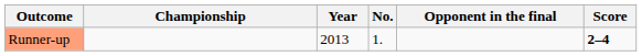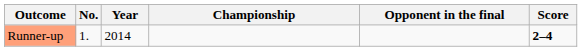 <table class="wikitable sortable">
 <tr>
 <th width="80">Outcome</th>
+<th width="20">No.</th>
+<th width="50">Year</th>
 <th width="250">Championship</th>
-<th width="50">Year</th>
-<th width="20">No.</th>
 <th width="200">Opponent in the final</th>
 <th width="50">Score</th>
 </tr>
 <tr>
 <td style="background:#ffa07a">Runner-up</td>
+<td>1.</td>
+<td>2014</td>
 <td></td>
-<td>2013</td>
-<td>1.</td>
 <td> </td>
 <td><strong>2–4</strong></td>
 </tr>
 </table>
